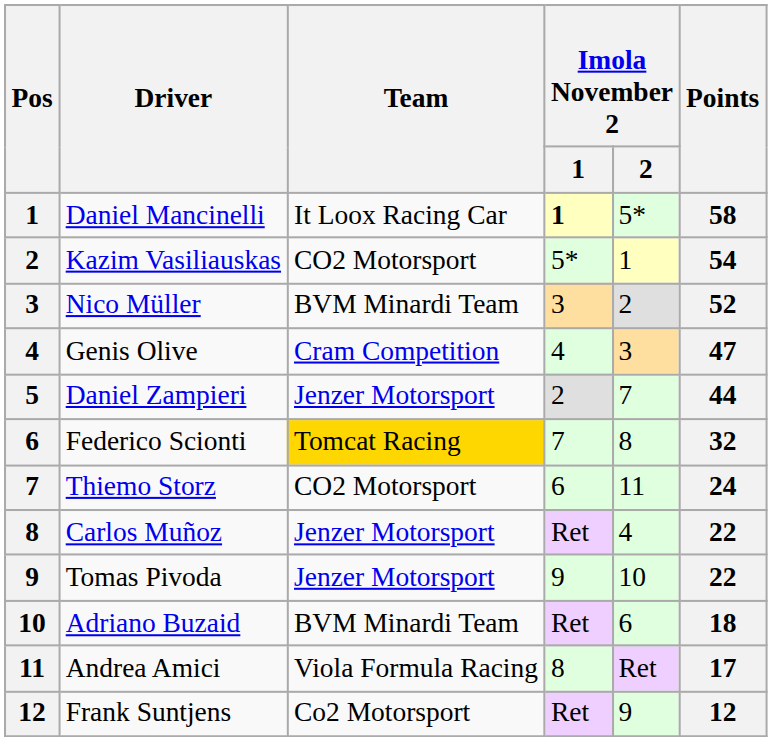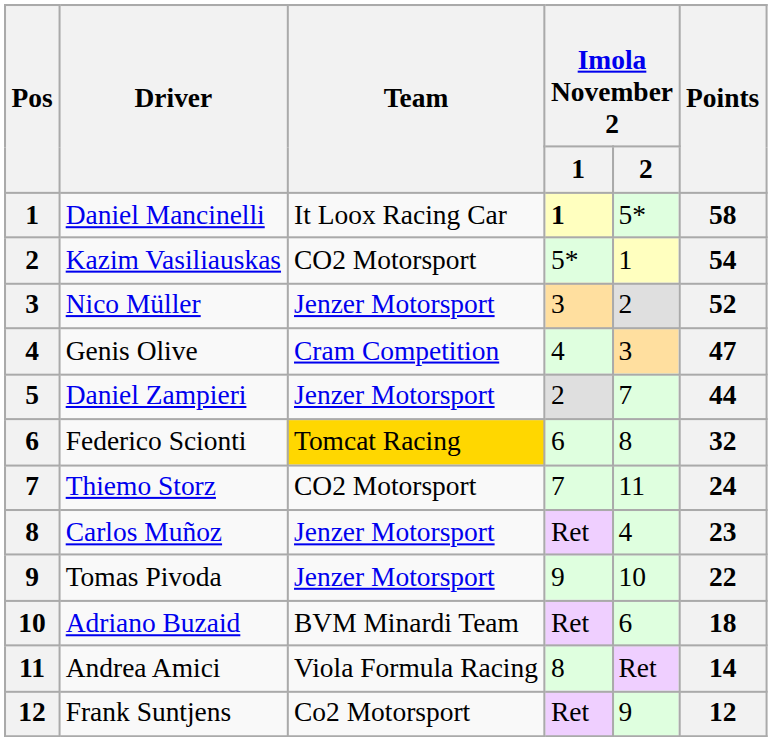 <table class="wikitable" style="font-size:85%">
 <tr>
 <th rowspan=2>Pos</th>
 <th rowspan=2>Driver</th>
 <th rowspan=2>Team</th>
 <th colspan=2><br><a href='#'>Imola</a><br>November 2</th>
 <th rowspan=2>Points</th>
 </tr>
 <tr>
 <th width="27">1</th>
 <th width="27">2</th>
 </tr>
 <tr>
 <th>1</th>
 <td> <a href='#'>Daniel Mancinelli</a></td>
 <td>It Loox Racing Car</td>
 <td style="background:#FFFFBF;"><strong>1</strong></td>
 <td style="background:#DFFFDF;">5*</td>
 <th>58</th>
 </tr>
 <tr>
 <th>2</th>
 <td> <a href='#'>Kazim Vasiliauskas</a></td>
 <td>CO2 Motorsport</td>
 <td style="background:#DFFFDF;">5*</td>
 <td style="background:#FFFFBF;">1</td>
 <th>54</th>
 </tr>
 <tr>
 <th>3</th>
 <td> <a href='#'>Nico Müller</a></td>
-<td>BVM Minardi Team</td>
+<td><a href='#'>Jenzer Motorsport</a></td>
 <td style="background:#FFDF9F;">3</td>
 <td style="background:#DFDFDF;">2</td>
 <th>52</th>
 </tr>
 <tr>
 <th>4</th>
 <td> Genis Olive</td>
 <td><a href='#'>Cram Competition</a></td>
 <td style="background:#DFFFDF;">4</td>
 <td style="background:#FFDF9F;">3</td>
 <th>47</th>
 </tr>
 <tr>
 <th>5</th>
 <td> <a href='#'>Daniel Zampieri</a></td>
 <td><a href='#'>Jenzer Motorsport</a></td>
 <td style="background:#DFDFDF;">2</td>
 <td style="background:#DFFFDF;">7</td>
 <th>44</th>
 </tr>
 <tr>
 <th>6</th>
 <td> Federico Scionti</td>
 <td style="background: gold;">Tomcat Racing</td>
-<td style="background:#DFFFDF;">7</td>
+<td style="background:#DFFFDF;">6</td>
 <td style="background:#DFFFDF;">8</td>
 <th>32</th>
 </tr>
 <tr>
 <th>7</th>
 <td> <a href='#'>Thiemo Storz</a></td>
 <td>CO2 Motorsport</td>
-<td style="background:#DFFFDF;">6</td>
+<td style="background:#DFFFDF;">7</td>
 <td style="background:#DFFFDF;">11</td>
 <th>24</th>
 </tr>
 <tr>
 <th>8</th>
 <td> <a href='#'>Carlos Muñoz</a></td>
 <td><a href='#'>Jenzer Motorsport</a></td>
 <td style="background:#EFCFFF;">Ret</td>
 <td style="background:#DFFFDF;">4</td>
-<th>22</th>
+<th>23</th>
 </tr>
 <tr>
 <th>9</th>
 <td> Tomas Pivoda</td>
 <td><a href='#'>Jenzer Motorsport</a></td>
 <td style="background:#DFFFDF;">9</td>
 <td style="background:#DFFFDF;">10</td>
 <th>22</th>
 </tr>
 <tr>
 <th>10</th>
 <td> <a href='#'>Adriano Buzaid</a></td>
 <td>BVM Minardi Team</td>
 <td style="background:#EFCFFF;">Ret</td>
 <td style="background:#DFFFDF;">6</td>
 <th>18</th>
 </tr>
 <tr>
 <th>11</th>
 <td> Andrea Amici</td>
 <td>Viola Formula Racing</td>
 <td style="background:#DFFFDF;">8</td>
 <td style="background:#EFCFFF;">Ret</td>
-<th>17</th>
+<th>14</th>
 </tr>
 <tr>
 <th>12</th>
 <td> Frank Suntjens</td>
 <td>Co2 Motorsport</td>
 <td style="background:#EFCFFF;">Ret</td>
 <td style="background:#DFFFDF;">9</td>
 <th>12</th>
 </tr>
 </table>
